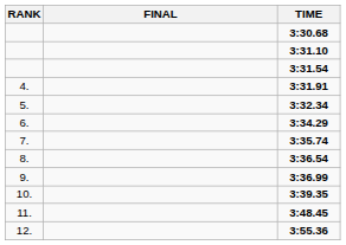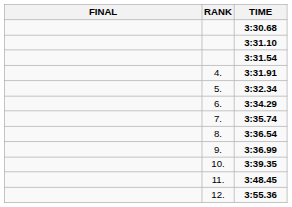 <table class="wikitable" style="border-collapse: collapse; font-size: 90%;">
 <tr>
+<th style="width: 20em">FINAL</th>
 <th>RANK</th>
-<th style="width: 20em">FINAL</th>
 <th style="width: 5em">TIME</th>
 </tr>
 <tr>
+<td></td>
 <td align="center"></td>
-<td></td>
 <td align="center"><strong>3:30.68</strong></td>
 </tr>
 <tr>
+<td></td>
 <td align="center"></td>
-<td></td>
 <td align="center"><strong>3:31.10</strong></td>
 </tr>
 <tr>
+<td></td>
 <td align="center"></td>
-<td></td>
 <td align="center"><strong>3:31.54</strong></td>
 </tr>
 <tr>
+<td></td>
 <td align="center">4.</td>
-<td></td>
 <td align="center"><strong>3:31.91</strong></td>
 </tr>
 <tr>
+<td></td>
 <td align="center">5.</td>
-<td></td>
 <td align="center"><strong>3:32.34</strong></td>
 </tr>
 <tr>
+<td></td>
 <td align="center">6.</td>
-<td></td>
 <td align="center"><strong>3:34.29</strong></td>
 </tr>
 <tr>
+<td></td>
 <td align="center">7.</td>
-<td></td>
 <td align="center"><strong>3:35.74</strong></td>
 </tr>
 <tr>
+<td></td>
 <td align="center">8.</td>
-<td></td>
 <td align="center"><strong>3:36.54</strong></td>
 </tr>
 <tr>
+<td></td>
 <td align="center">9.</td>
-<td></td>
 <td align="center"><strong>3:36.99</strong></td>
 </tr>
 <tr>
+<td></td>
 <td align="center">10.</td>
-<td></td>
 <td align="center"><strong>3:39.35</strong></td>
 </tr>
 <tr>
+<td></td>
 <td align="center">11.</td>
-<td></td>
 <td align="center"><strong>3:48.45</strong></td>
 </tr>
 <tr>
+<td></td>
 <td align="center">12.</td>
-<td></td>
 <td align="center"><strong>3:55.36</strong></td>
 </tr>
 </table>
